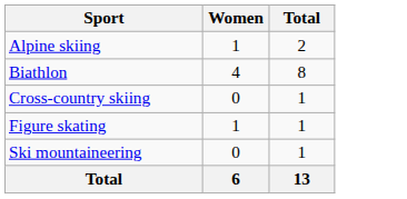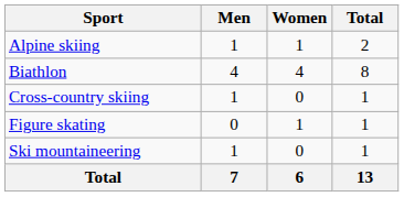 <table class="wikitable sortable" style="text-align:center">
 <tr>
 <th width=180>Sport</th>
+<th width=55>Men</th>
 <th width=55>Women</th>
 <th width=55>Total</th>
 </tr>
 <tr>
 <td align=left><a href='#'>Alpine skiing</a></td>
 <td>1</td>
+<td>1</td>
 <td>2</td>
 </tr>
 <tr>
 <td align=left><a href='#'>Biathlon</a></td>
 <td>4</td>
+<td>4</td>
 <td>8</td>
 </tr>
 <tr>
 <td align=left><a href='#'>Cross-country skiing</a></td>
+<td>1</td>
 <td>0</td>
 <td>1</td>
 </tr>
 <tr>
 <td align=left><a href='#'>Figure skating</a></td>
+<td>0</td>
 <td>1</td>
 <td>1</td>
 </tr>
 <tr>
 <td align=left><a href='#'>Ski mountaineering</a></td>
+<td>1</td>
 <td>0</td>
 <td>1</td>
 </tr>
 <tr>
 <th>Total</th>
+<th>7</th>
 <th>6</th>
 <th>13</th>
 </tr>
 </table>
